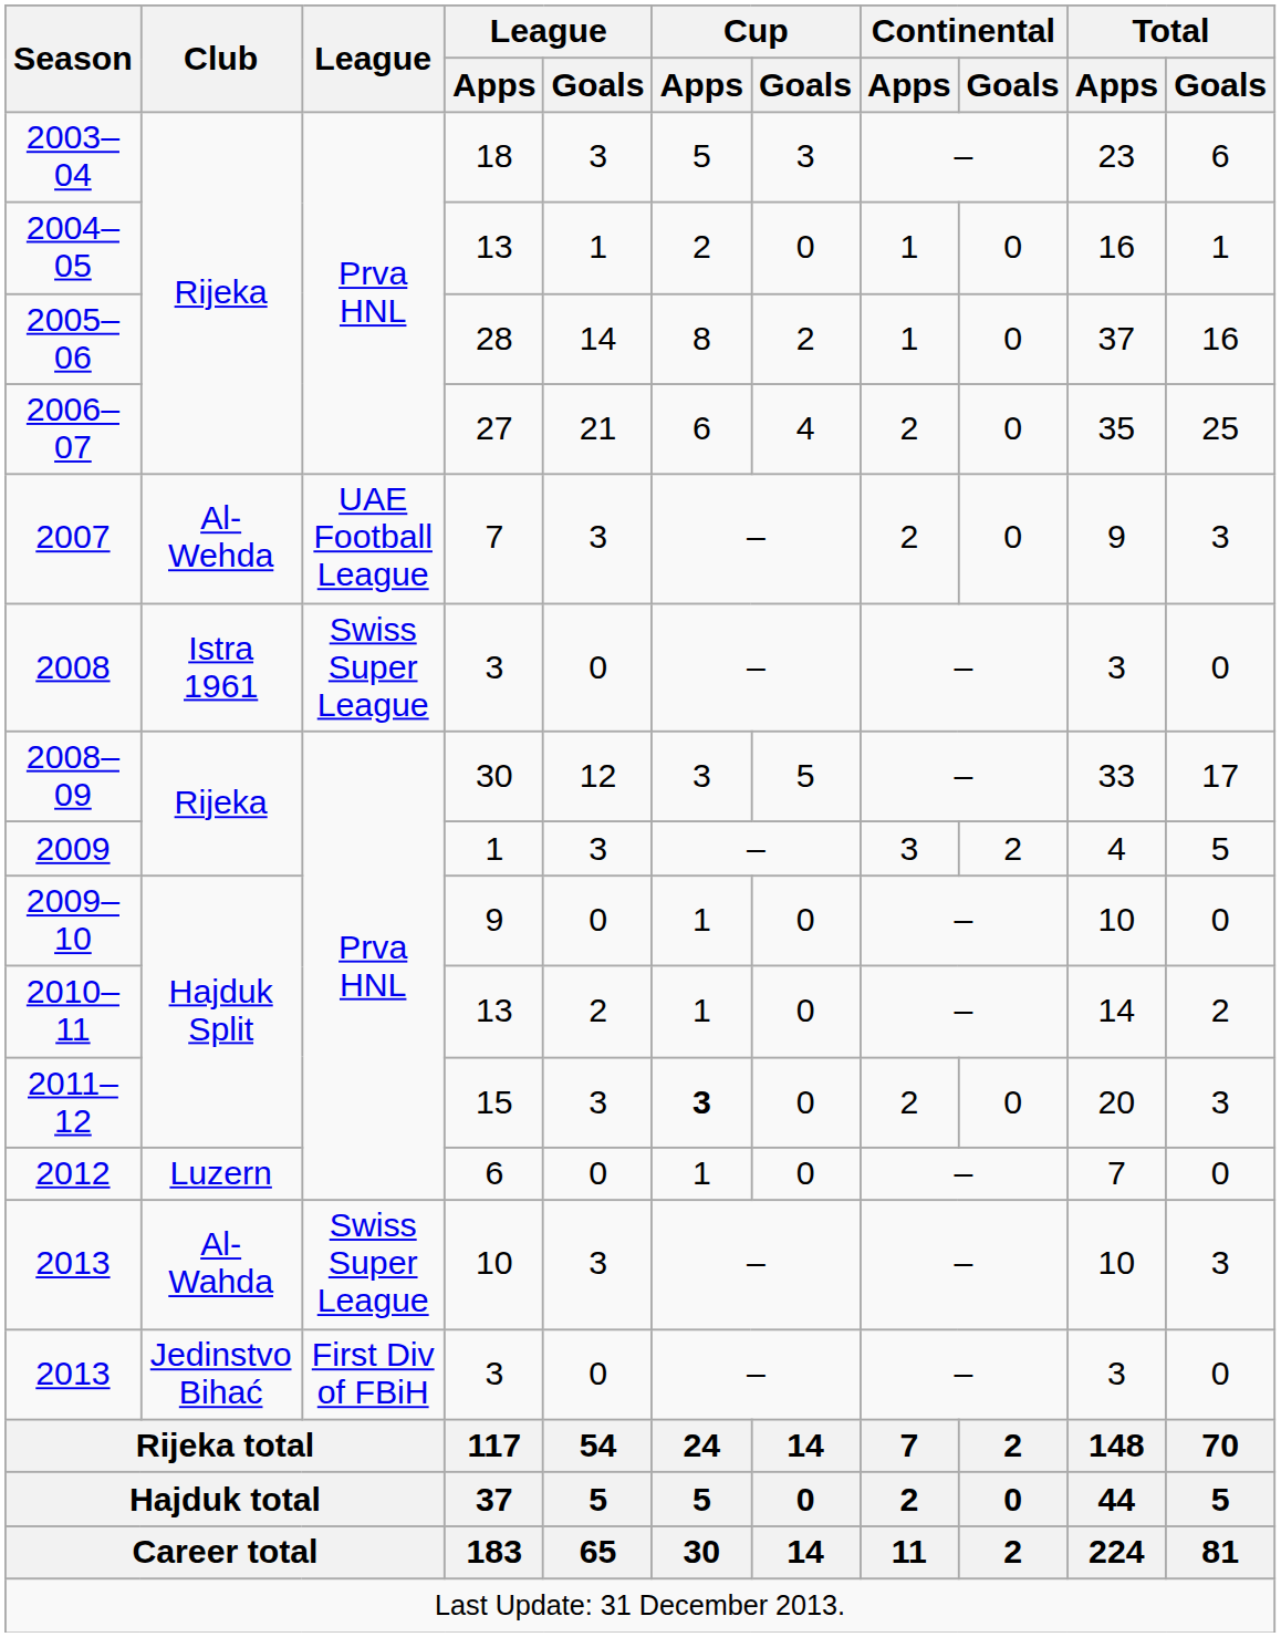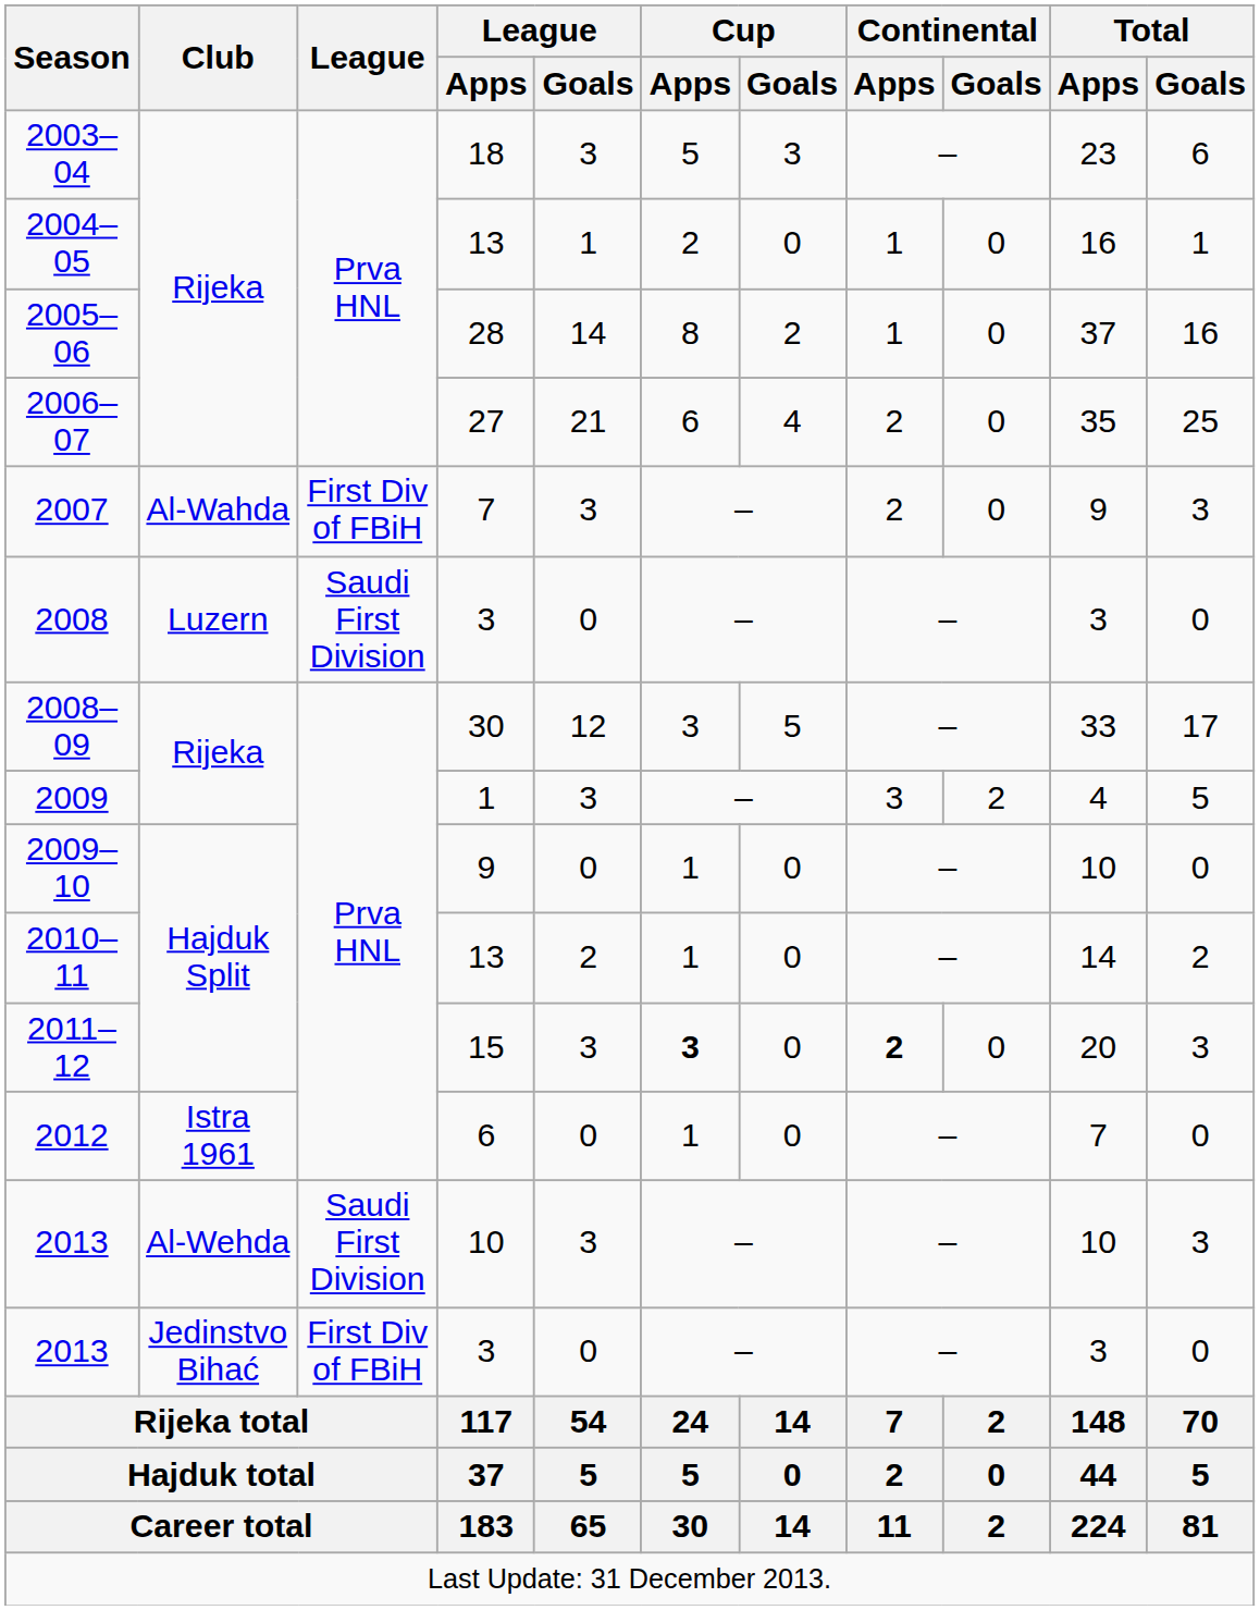 <table class="wikitable" style="font-size:100%; text-align: center">
 <tr>
 <th rowspan="2">Season</th>
 <th rowspan="2">Club</th>
 <th rowspan="2">League</th>
 <th colspan="2">League</th>
 <th colspan="2">Cup</th>
 <th colspan="2">Continental</th>
 <th colspan="2">Total</th>
 </tr>
 <tr>
 <th>Apps</th>
 <th>Goals</th>
 <th>Apps</th>
 <th>Goals</th>
 <th>Apps</th>
 <th>Goals</th>
 <th>Apps</th>
 <th>Goals</th>
 </tr>
 <tr>
 <td><a href='#'>2003–04</a></td>
 <td rowspan="4" valign="center"><a href='#'>Rijeka</a></td>
 <td rowspan="4" valign="center"><a href='#'>Prva HNL</a></td>
 <td>18</td>
 <td>3</td>
 <td>5</td>
 <td>3</td>
 <td colspan="2">–</td>
 <td>23</td>
 <td>6</td>
 </tr>
 <tr>
 <td><a href='#'>2004–05</a></td>
 <td>13</td>
 <td>1</td>
 <td>2</td>
 <td>0</td>
 <td>1</td>
 <td>0</td>
 <td>16</td>
 <td>1</td>
 </tr>
 <tr>
 <td><a href='#'>2005–06</a></td>
 <td>28</td>
 <td>14</td>
 <td>8</td>
 <td>2</td>
 <td>1</td>
 <td>0</td>
 <td>37</td>
 <td>16</td>
 </tr>
 <tr>
 <td><a href='#'>2006–07</a></td>
 <td>27</td>
 <td>21</td>
 <td>6</td>
 <td>4</td>
 <td>2</td>
 <td>0</td>
 <td>35</td>
 <td>25</td>
 </tr>
 <tr>
 <td><a href='#'>2007</a></td>
-<td valign="center"><a href='#'>Al-Wehda</a></td>
-<td valign="center"><a href='#'>UAE Football League</a></td>
+<td valign="center"><a href='#'>Al-Wahda</a></td>
+<td valign="center"><a href='#'>First Div of FBiH</a></td>
 <td>7</td>
 <td>3</td>
 <td colspan="2">–</td>
 <td>2</td>
 <td>0</td>
 <td>9</td>
 <td>3</td>
 </tr>
 <tr>
 <td><a href='#'>2008</a></td>
-<td valign="center"><a href='#'>Istra 1961</a></td>
-<td valign="center"><a href='#'>Swiss Super League</a></td>
+<td valign="center"><a href='#'>Luzern</a></td>
+<td valign="center"><a href='#'>Saudi First Division</a></td>
 <td>3</td>
 <td>0</td>
 <td colspan="2">–</td>
 <td colspan="2">–</td>
 <td>3</td>
 <td>0</td>
 </tr>
 <tr>
 <td><a href='#'>2008–09</a></td>
 <td rowspan="2" valign="center"><a href='#'>Rijeka</a></td>
 <td rowspan="6" valign="center"><a href='#'>Prva HNL</a></td>
 <td>30</td>
 <td>12</td>
 <td>3</td>
 <td>5</td>
 <td colspan="2">–</td>
 <td>33</td>
 <td>17</td>
 </tr>
 <tr>
 <td><a href='#'>2009</a></td>
 <td>1</td>
 <td>3</td>
 <td colspan="2">–</td>
 <td>3</td>
 <td>2</td>
 <td>4</td>
 <td>5</td>
 </tr>
 <tr>
 <td><a href='#'>2009–10</a></td>
 <td rowspan="3" valign="center"><a href='#'>Hajduk Split</a></td>
 <td>9</td>
 <td>0</td>
 <td>1</td>
 <td>0</td>
 <td colspan="2">–</td>
 <td>10</td>
 <td>0</td>
 </tr>
 <tr>
 <td><a href='#'>2010–11</a></td>
 <td>13</td>
 <td>2</td>
 <td>1</td>
 <td>0</td>
 <td colspan="2">–</td>
 <td>14</td>
 <td>2</td>
 </tr>
 <tr>
 <td><a href='#'>2011–12</a></td>
 <td>15</td>
 <td>3</td>
 <td><strong>3</strong></td>
 <td>0</td>
-<td>2</td>
+<td><strong>2</strong></td>
 <td>0</td>
 <td>20</td>
 <td>3</td>
 </tr>
 <tr>
 <td><a href='#'>2012</a></td>
-<td valign="center"><a href='#'>Luzern</a></td>
+<td valign="center"><a href='#'>Istra 1961</a></td>
 <td>6</td>
 <td>0</td>
 <td>1</td>
 <td>0</td>
 <td colspan="2">–</td>
 <td>7</td>
 <td>0</td>
 </tr>
 <tr>
 <td><a href='#'>2013</a></td>
-<td valign="center"><a href='#'>Al-Wahda</a></td>
-<td valign="center"><a href='#'>Swiss Super League</a></td>
+<td valign="center"><a href='#'>Al-Wehda</a></td>
+<td valign="center"><a href='#'>Saudi First Division</a></td>
 <td>10</td>
 <td>3</td>
 <td colspan="2">–</td>
 <td colspan="2">–</td>
 <td>10</td>
 <td>3</td>
 </tr>
 <tr>
 <td><a href='#'>2013</a></td>
 <td valign="center"><a href='#'>Jedinstvo Bihać</a></td>
 <td valign="center"><a href='#'>First Div of FBiH</a></td>
 <td>3</td>
 <td>0</td>
 <td colspan="2">–</td>
 <td colspan="2">–</td>
 <td>3</td>
 <td>0</td>
 </tr>
 <tr>
 <th colspan="3" valign="center">Rijeka total</th>
 <th>117</th>
 <th>54</th>
 <th>24</th>
 <th>14</th>
 <th>7</th>
 <th>2</th>
 <th>148</th>
 <th>70</th>
 </tr>
 <tr>
 <th colspan="3" valign="center">Hajduk total</th>
 <th>37</th>
 <th>5</th>
 <th>5</th>
 <th>0</th>
 <th>2</th>
 <th>0</th>
 <th>44</th>
 <th>5</th>
 </tr>
 <tr>
 <th colspan=3>Career total</th>
 <th>183</th>
 <th>65</th>
 <th>30</th>
 <th>14</th>
 <th>11</th>
 <th>2</th>
 <th>224</th>
 <th>81</th>
 </tr>
 <tr>
 <td colspan="11"><small>Last Update: 31 December 2013.</small></td>
 </tr>
 </table>
